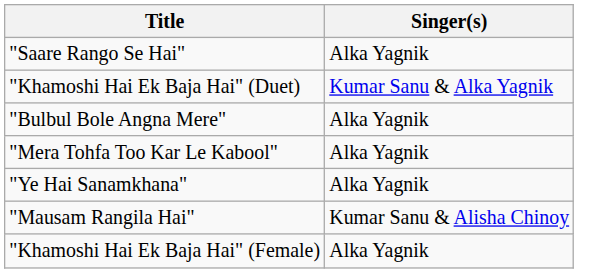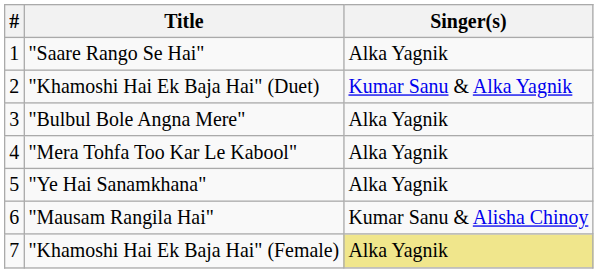 <table class="wikitable sortable" style="font-size:95%;">
 <tr>
+<th>#</th>
 <th>Title</th>
 <th>Singer(s)</th>
 </tr>
 <tr>
+<td>1</td>
 <td>"Saare Rango Se Hai"</td>
 <td>Alka Yagnik</td>
 </tr>
 <tr>
+<td>2</td>
 <td>"Khamoshi Hai Ek Baja Hai" (Duet)</td>
 <td><a href='#'>Kumar Sanu</a> & <a href='#'>Alka Yagnik</a></td>
 </tr>
 <tr>
+<td>3</td>
 <td>"Bulbul Bole Angna Mere"</td>
 <td>Alka Yagnik</td>
 </tr>
 <tr>
+<td>4</td>
 <td>"Mera Tohfa Too Kar Le Kabool"</td>
 <td>Alka Yagnik</td>
 </tr>
 <tr>
+<td>5</td>
 <td>"Ye Hai Sanamkhana"</td>
 <td>Alka Yagnik</td>
 </tr>
 <tr>
+<td>6</td>
 <td>"Mausam Rangila Hai"</td>
 <td>Kumar Sanu & <a href='#'>Alisha Chinoy</a></td>
 </tr>
 <tr>
+<td>7</td>
 <td>"Khamoshi Hai Ek Baja Hai" (Female)</td>
-<td>Alka Yagnik</td>
+<td style="background: khaki;">Alka Yagnik</td>
 </tr>
 </table>
